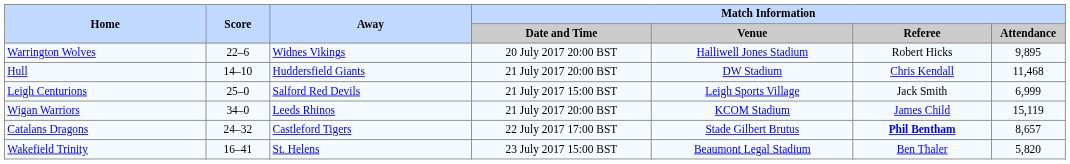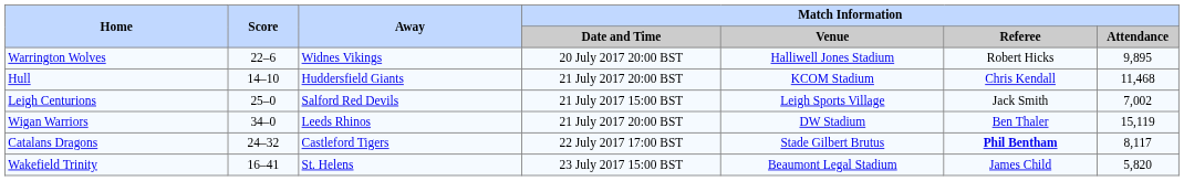 <table border=1 style="border-collapse:collapse; font-size:85%; text-align:center;" cellpadding=3 cellspacing=0 width=100%>
 <tr bgcolor=#C1D8FF>
 <th rowspan=2 width=19%>Home</th>
 <th rowspan=2 width=6%>Score</th>
 <th rowspan=2 width=19%>Away</th>
 <th colspan=6>Match Information</th>
 </tr>
 <tr bgcolor=#CCCCCC>
 <th width=17%>Date and Time</th>
 <th width=19%>Venue</th>
 <th width=13%>Referee</th>
 <th width=7%>Attendance</th>
 </tr>
 <tr bgcolor=#F5FAFF>
 <td align=left> <a href='#'>Warrington Wolves</a></td>
 <td>22–6</td>
 <td align=left> <a href='#'>Widnes Vikings</a></td>
 <td>20 July 2017 20:00 BST</td>
 <td><a href='#'>Halliwell Jones Stadium</a></td>
 <td>Robert Hicks</td>
 <td>9,895</td>
 </tr>
 <tr bgcolor=#F5FAFF>
 <td align=left> <a href='#'>Hull</a></td>
 <td>14–10</td>
 <td align=left> <a href='#'>Huddersfield Giants</a></td>
 <td>21 July 2017 20:00 BST</td>
-<td><a href='#'>DW Stadium</a></td>
+<td><a href='#'>KCOM Stadium</a></td>
 <td><a href='#'>Chris Kendall</a></td>
 <td>11,468</td>
 </tr>
 <tr bgcolor=#F5FAFF>
 <td align=left> <a href='#'>Leigh Centurions</a></td>
 <td>25–0</td>
 <td align=left> <a href='#'>Salford Red Devils</a></td>
 <td>21 July 2017 15:00 BST</td>
 <td><a href='#'>Leigh Sports Village</a></td>
 <td>Jack Smith</td>
-<td>6,999</td>
+<td>7,002</td>
 </tr>
 <tr bgcolor=#F5FAFF>
 <td align=left> <a href='#'>Wigan Warriors</a></td>
 <td>34–0</td>
 <td align=left> <a href='#'>Leeds Rhinos</a></td>
 <td>21 July 2017 20:00 BST</td>
-<td><a href='#'>KCOM Stadium</a></td>
-<td><a href='#'>James Child</a></td>
+<td><a href='#'>DW Stadium</a></td>
+<td><a href='#'>Ben Thaler</a></td>
 <td>15,119</td>
 </tr>
 <tr bgcolor=#F5FAFF>
 <td align=left> <a href='#'>Catalans Dragons</a></td>
 <td>24–32</td>
 <td align=left> <a href='#'>Castleford Tigers</a></td>
 <td>22 July 2017 17:00 BST</td>
 <td><a href='#'>Stade Gilbert Brutus</a></td>
 <td><strong><a href='#'>Phil Bentham</a></strong></td>
-<td>8,657</td>
+<td>8,117</td>
 </tr>
 <tr bgcolor=#F5FAFF>
 <td align=left> <a href='#'>Wakefield Trinity</a></td>
 <td>16–41</td>
 <td align=left> <a href='#'>St. Helens</a></td>
 <td>23 July 2017 15:00 BST</td>
 <td><a href='#'>Beaumont Legal Stadium</a></td>
-<td><a href='#'>Ben Thaler</a></td>
+<td><a href='#'>James Child</a></td>
 <td>5,820</td>
 </tr>
 </table>
